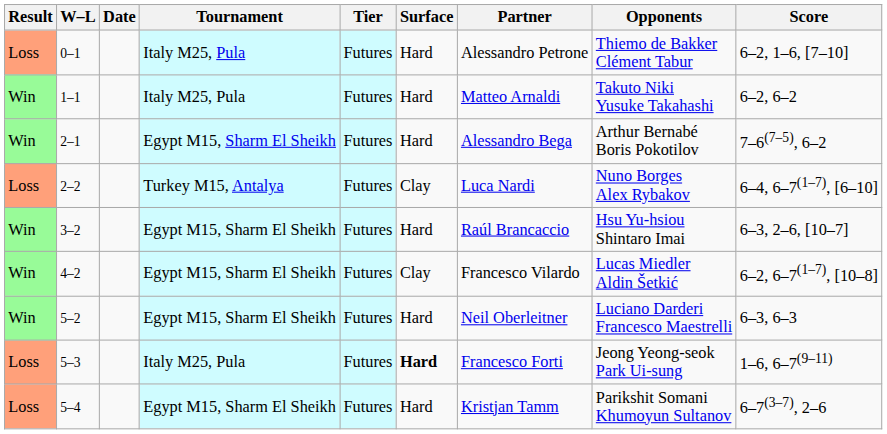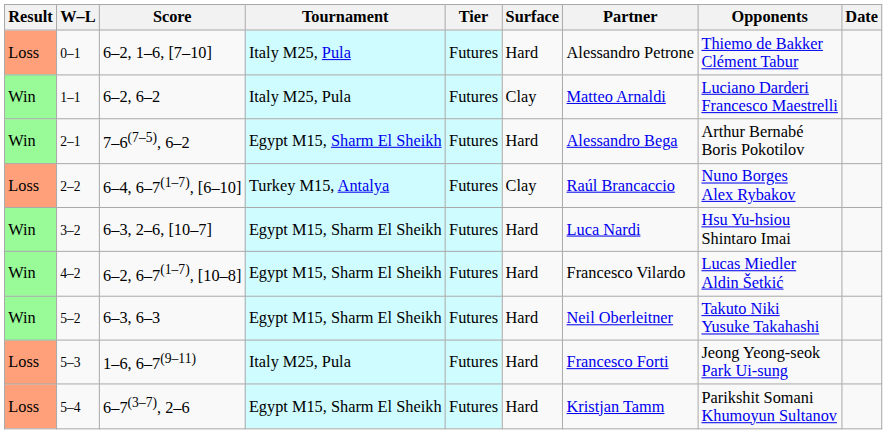 <table class="sortable wikitable">
 <tr>
 <th>Result</th>
 <th class="unsortable">W–L</th>
-<th>Date</th>
+<th class="unsortable">Score</th>
 <th>Tournament</th>
 <th>Tier</th>
 <th>Surface</th>
 <th>Partner</th>
 <th>Opponents</th>
-<th class="unsortable">Score</th>
+<th>Date</th>
 </tr>
 <tr>
 <td bgcolor=ffa07a>Loss</td>
 <td><small>0–1</small></td>
-<td></td>
+<td>6–2, 1–6, [7–10]</td>
 <td style=background:#cffcff>Italy M25, <a href='#'>Pula</a></td>
 <td style=background:#cffcff>Futures</td>
 <td>Hard</td>
 <td> Alessandro Petrone</td>
 <td> <a href='#'>Thiemo de Bakker</a><br> <a href='#'>Clément Tabur</a></td>
-<td>6–2, 1–6, [7–10]</td>
+<td></td>
 </tr>
 <tr>
 <td bgcolor=98fb98>Win</td>
 <td><small>1–1</small></td>
-<td></td>
+<td>6–2, 6–2</td>
 <td style=background:#cffcff>Italy M25, Pula</td>
 <td style=background:#cffcff>Futures</td>
-<td>Hard</td>
+<td>Clay</td>
 <td> <a href='#'>Matteo Arnaldi</a></td>
-<td> <a href='#'>Takuto Niki</a><br> <a href='#'>Yusuke Takahashi</a></td>
-<td>6–2, 6–2</td>
+<td> <a href='#'>Luciano Darderi</a><br> <a href='#'>Francesco Maestrelli</a></td>
+<td></td>
 </tr>
 <tr>
 <td bgcolor=98fb98>Win</td>
 <td><small>2–1</small></td>
-<td></td>
+<td>7–6<sup>(7–5)</sup>, 6–2</td>
 <td style=background:#cffcff>Egypt M15, <a href='#'>Sharm El Sheikh</a></td>
 <td style=background:#cffcff>Futures</td>
 <td>Hard</td>
 <td> <a href='#'>Alessandro Bega</a></td>
 <td> Arthur Bernabé<br> Boris Pokotilov</td>
-<td>7–6<sup>(7–5)</sup>, 6–2</td>
+<td></td>
 </tr>
 <tr>
 <td bgcolor=ffa07a>Loss</td>
 <td><small>2–2</small></td>
-<td></td>
+<td>6–4, 6–7<sup>(1–7)</sup>, [6–10]</td>
 <td style=background:#cffcff>Turkey M15, <a href='#'>Antalya</a></td>
 <td style=background:#cffcff>Futures</td>
 <td>Clay</td>
-<td> <a href='#'>Luca Nardi</a></td>
+<td> <a href='#'>Raúl Brancaccio</a></td>
 <td> <a href='#'>Nuno Borges</a><br> <a href='#'>Alex Rybakov</a></td>
-<td>6–4, 6–7<sup>(1–7)</sup>, [6–10]</td>
+<td></td>
 </tr>
 <tr>
 <td bgcolor=98fb98>Win</td>
 <td><small>3–2</small></td>
-<td></td>
+<td>6–3, 2–6, [10–7]</td>
 <td style=background:#cffcff>Egypt M15, Sharm El Sheikh</td>
 <td style=background:#cffcff>Futures</td>
 <td>Hard</td>
-<td> <a href='#'>Raúl Brancaccio</a></td>
+<td> <a href='#'>Luca Nardi</a></td>
 <td> <a href='#'>Hsu Yu-hsiou</a><br> Shintaro Imai</td>
-<td>6–3, 2–6, [10–7]</td>
+<td></td>
 </tr>
 <tr>
 <td bgcolor=98fb98>Win</td>
 <td><small>4–2</small></td>
-<td></td>
+<td>6–2, 6–7<sup>(1–7)</sup>, [10–8]</td>
 <td style=background:#cffcff>Egypt M15, Sharm El Sheikh</td>
 <td style=background:#cffcff>Futures</td>
-<td>Clay</td>
+<td>Hard</td>
 <td> Francesco Vilardo</td>
 <td> <a href='#'>Lucas Miedler</a><br> <a href='#'>Aldin Šetkić</a></td>
-<td>6–2, 6–7<sup>(1–7)</sup>, [10–8]</td>
+<td></td>
 </tr>
 <tr>
 <td bgcolor=98fb98>Win</td>
 <td><small>5–2</small></td>
-<td></td>
+<td>6–3, 6–3</td>
 <td style=background:#cffcff>Egypt M15, Sharm El Sheikh</td>
 <td style=background:#cffcff>Futures</td>
 <td>Hard</td>
 <td> <a href='#'>Neil Oberleitner</a></td>
-<td> <a href='#'>Luciano Darderi</a><br> <a href='#'>Francesco Maestrelli</a></td>
-<td>6–3, 6–3</td>
+<td> <a href='#'>Takuto Niki</a><br> <a href='#'>Yusuke Takahashi</a></td>
+<td></td>
 </tr>
 <tr>
 <td bgcolor=ffa07a>Loss</td>
 <td><small>5–3</small></td>
-<td></td>
+<td>1–6, 6–7<sup>(9–11)</sup></td>
 <td style=background:#cffcff>Italy M25, Pula</td>
 <td style=background:#cffcff>Futures</td>
-<td><strong>Hard</strong></td>
+<td>Hard</td>
 <td> <a href='#'>Francesco Forti</a></td>
 <td> Jeong Yeong-seok<br> <a href='#'>Park Ui-sung</a></td>
-<td>1–6, 6–7<sup>(9–11)</sup></td>
+<td></td>
 </tr>
 <tr>
 <td bgcolor=ffa07a>Loss</td>
 <td><small>5–4</small></td>
-<td></td>
+<td>6–7<sup>(3–7)</sup>, 2–6</td>
 <td style=background:#cffcff>Egypt M15, Sharm El Sheikh</td>
 <td style=background:#cffcff>Futures</td>
 <td>Hard</td>
 <td> <a href='#'>Kristjan Tamm</a></td>
 <td> Parikshit Somani<br> <a href='#'>Khumoyun Sultanov</a></td>
-<td>6–7<sup>(3–7)</sup>, 2–6</td>
+<td></td>
 </tr>
 </table>
